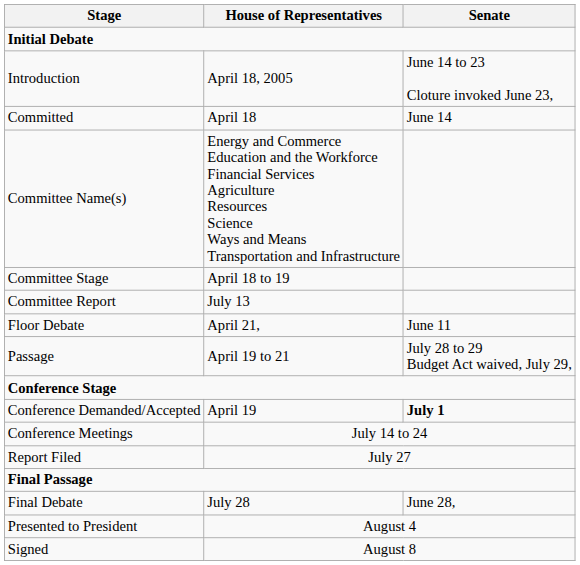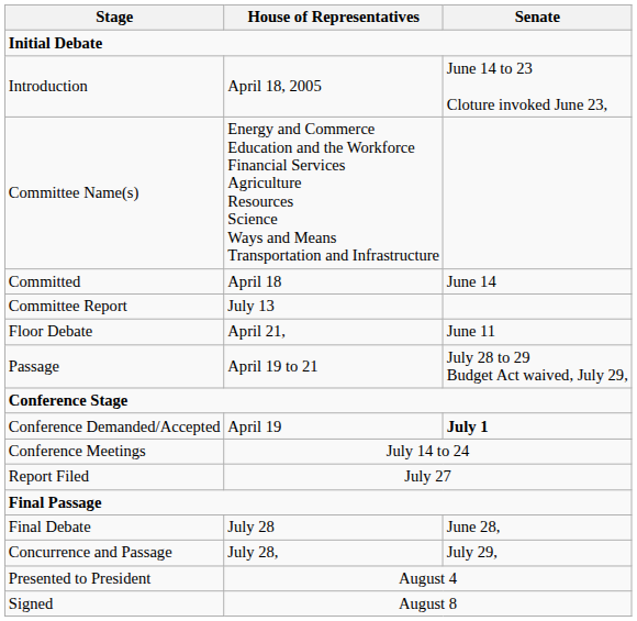 <table class="wikitable" border="1">
 <tr>
 <th>Stage</th>
 <th>House of Representatives</th>
 <th>Senate</th>
 </tr>
 <tr>
 <td colspan=3><strong>Initial Debate</strong></td>
 </tr>
 <tr>
 <td>Introduction</td>
 <td>April 18, 2005</td>
 <td>June 14 to 23 <br><br>Cloture invoked June 23,</td>
 </tr>
 <tr>
-<td>Committed</td>
-<td>April 18</td>
-<td>June 14</td>
-</tr>
-<tr>
 <td>Committee Name(s)</td>
 <td>Energy and Commerce <br> Education and the Workforce <br> Financial Services <br> Agriculture <br> Resources <br> Science <br> Ways and Means <br> Transportation and Infrastructure</td>
 <td></td>
 </tr>
 <tr>
-<td>Committee Stage</td>
-<td>April 18 to 19</td>
-<td></td>
+<td>Committed</td>
+<td>April 18</td>
+<td>June 14</td>
 </tr>
 <tr>
 <td>Committee Report</td>
 <td>July 13</td>
 <td></td>
 </tr>
 <tr>
 <td>Floor Debate</td>
 <td>April 21,</td>
 <td>June 11</td>
 </tr>
 <tr>
 <td>Passage</td>
 <td>April 19 to 21</td>
 <td>July 28 to 29 <br> Budget Act waived, July 29,</td>
 </tr>
 <tr>
 <td colspan=3><strong>Conference Stage</strong></td>
 </tr>
 <tr>
 <td>Conference Demanded/Accepted</td>
 <td>April 19</td>
 <td><strong>July 1</strong></td>
 </tr>
 <tr>
 <td>Conference Meetings</td>
 <td colspan=2 align=center>July 14 to 24</td>
 </tr>
 <tr>
 <td>Report Filed</td>
 <td colspan=2 align=center>July 27</td>
 </tr>
 <tr>
 <td colspan=3><strong>Final Passage</strong></td>
 </tr>
 <tr>
 <td>Final Debate</td>
 <td>July 28</td>
 <td>June 28,</td>
 </tr>
 <tr>
+<td>Concurrence and Passage</td>
+<td>July 28,</td>
+<td>July 29,</td>
+</tr>
+<tr>
 <td>Presented to President</td>
 <td colspan=2 align=center>August 4</td>
 </tr>
 <tr>
 <td>Signed</td>
 <td colspan=2 align=center>August 8</td>
 </tr>
 </table>
